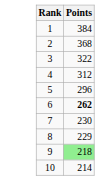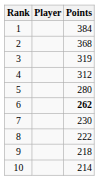 <table class="wikitable" style="float:right; text-align:right; margin-left:1em">
 <tr>
 <th>Rank</th>
+<th>Player</th>
 <th>Points</th>
 </tr>
 <tr>
 <td align=center>1</td>
+<td style="text-align:left"></td>
 <td>384</td>
 </tr>
 <tr>
 <td align=center>2</td>
+<td style="text-align:left"></td>
 <td>368</td>
 </tr>
 <tr>
 <td align=center>3</td>
-<td>322</td>
+<td style="text-align:left"></td>
+<td>319</td>
 </tr>
 <tr>
 <td align=center>4</td>
+<td style="text-align:left"></td>
 <td>312</td>
 </tr>
 <tr>
 <td align=center>5</td>
-<td>296</td>
+<td style="text-align:left"></td>
+<td>280</td>
 </tr>
 <tr>
 <td align=center>6</td>
+<td style="text-align:left"></td>
 <td><strong>262</strong></td>
 </tr>
 <tr>
 <td align=center>7</td>
+<td style="text-align:left"></td>
 <td>230</td>
 </tr>
 <tr>
 <td align=center>8</td>
-<td>229</td>
+<td style="text-align:left"></td>
+<td>222</td>
 </tr>
 <tr>
 <td align=center>9</td>
-<td style="background: lightgreen;">218</td>
+<td style="text-align:left"></td>
+<td>218</td>
 </tr>
 <tr>
 <td align=center>10</td>
+<td style="text-align:left"></td>
 <td>214</td>
 </tr>
 </table>
